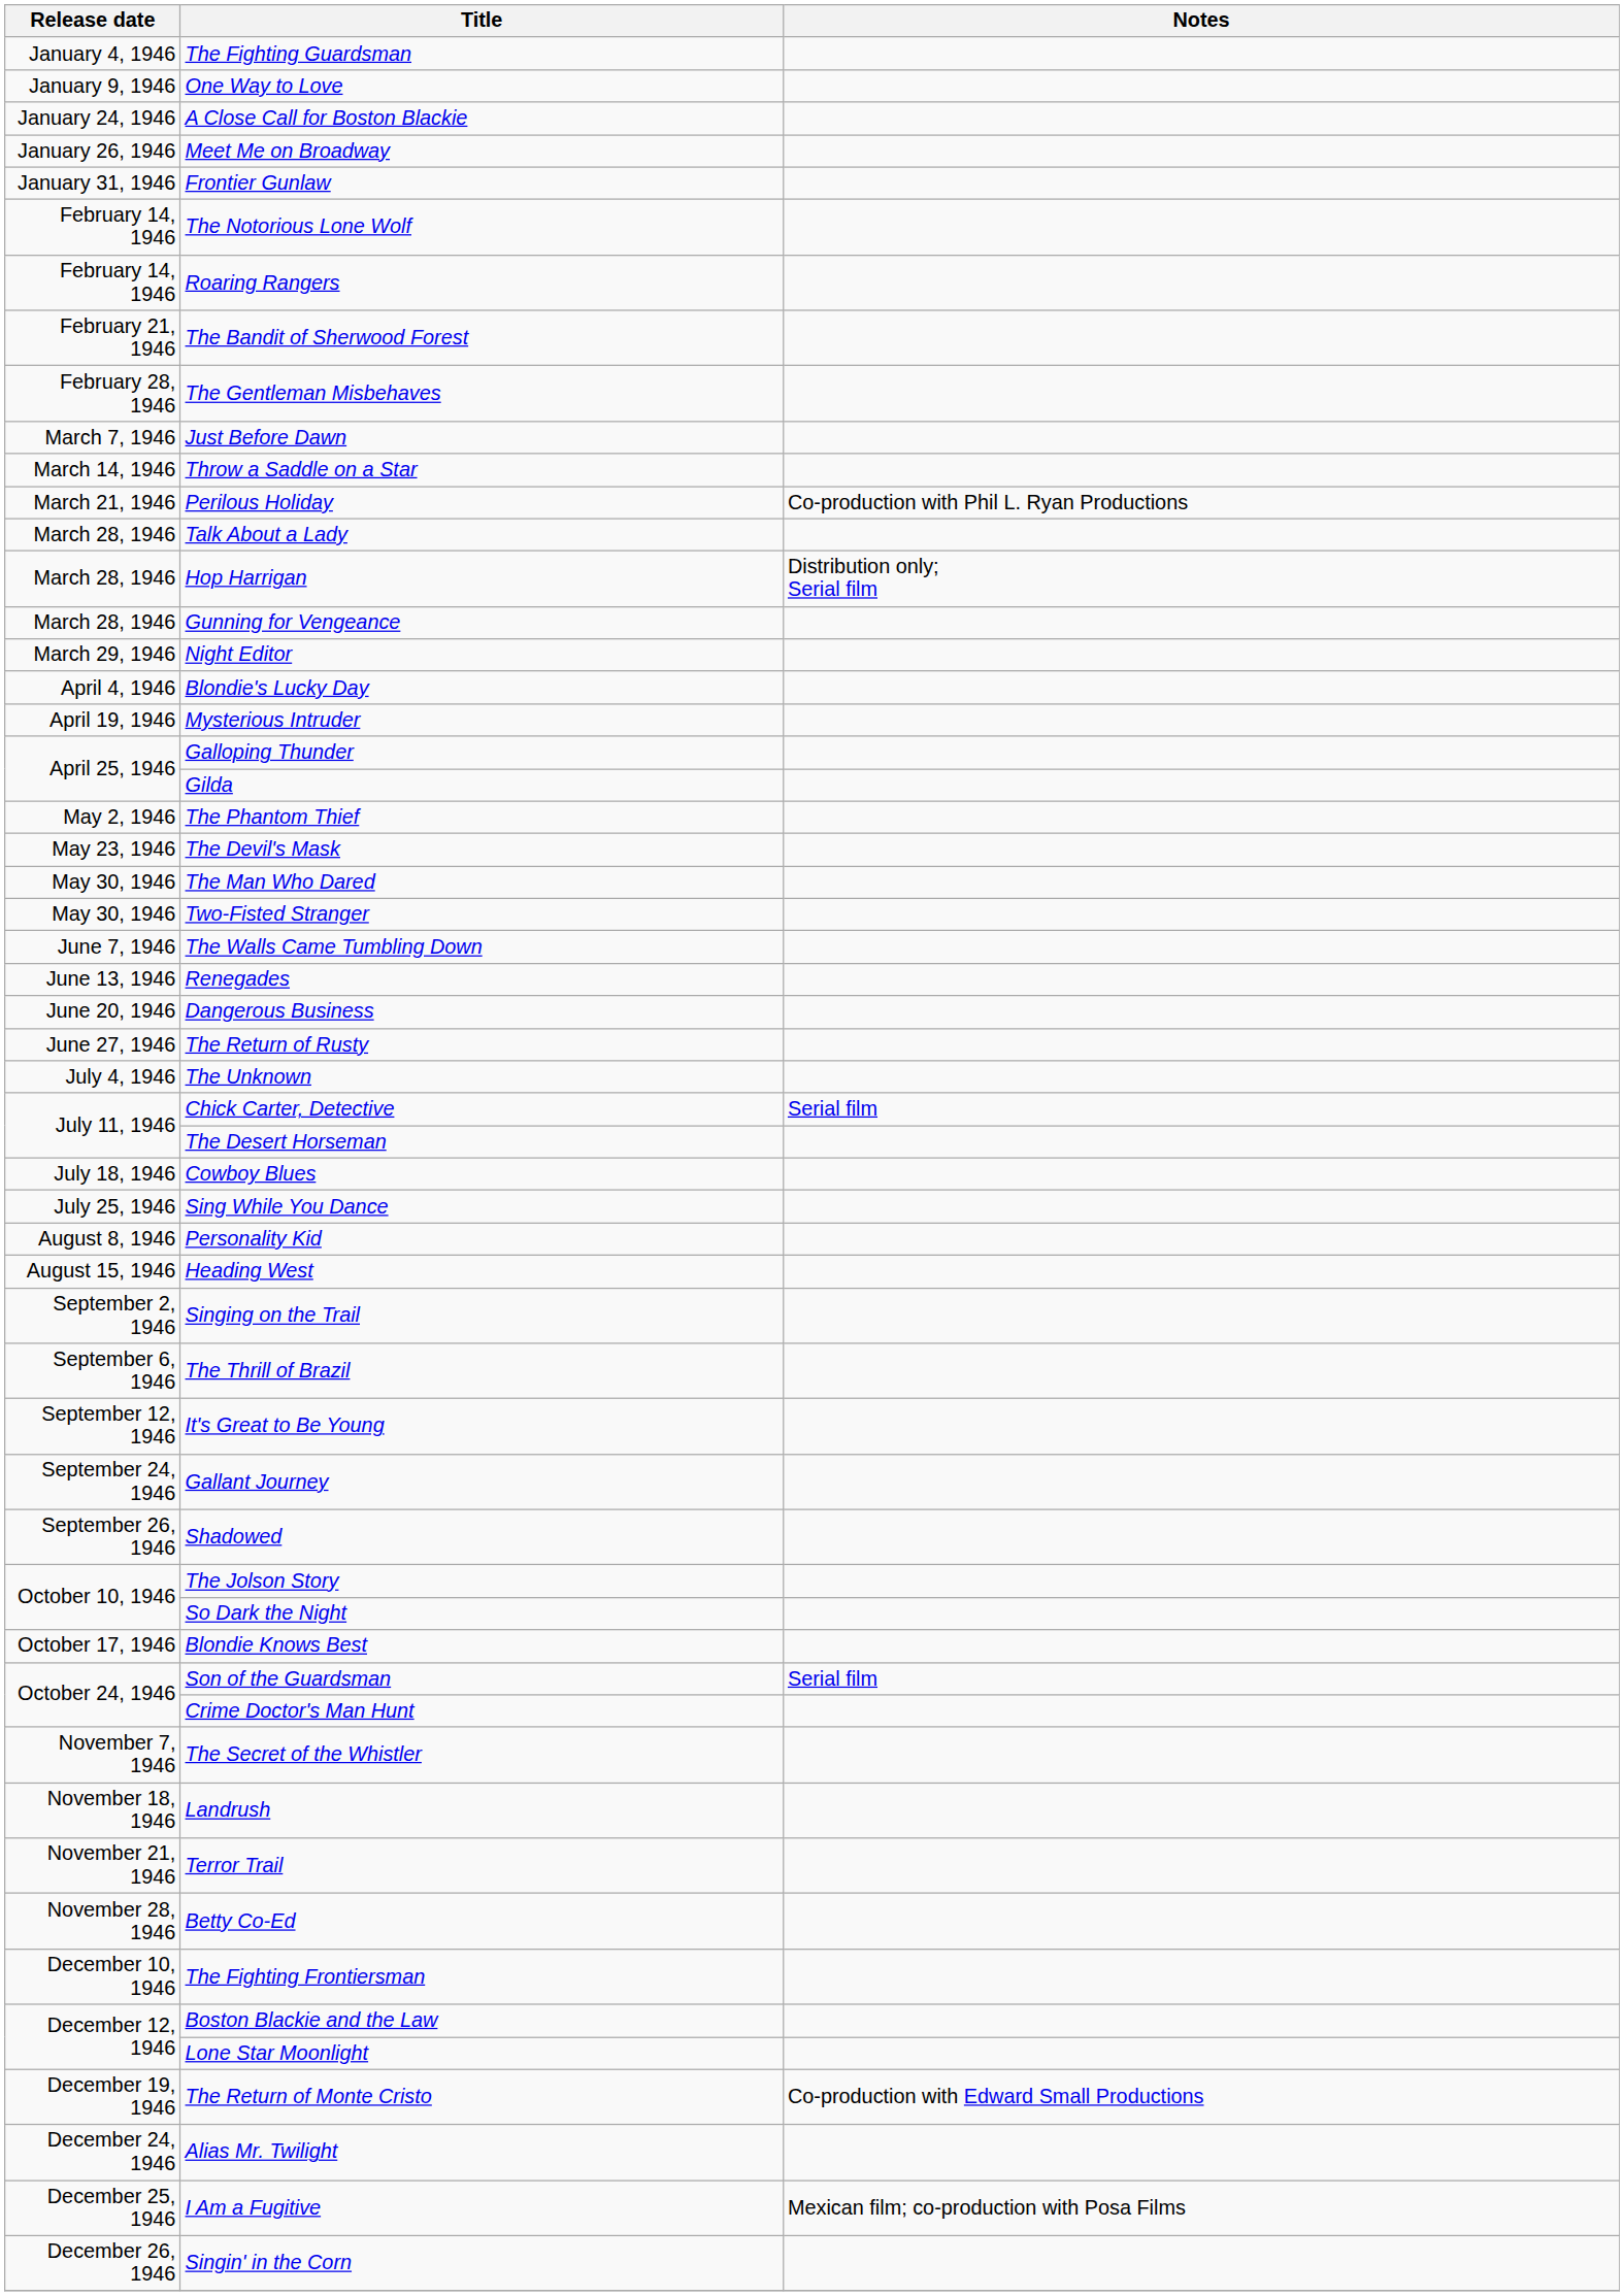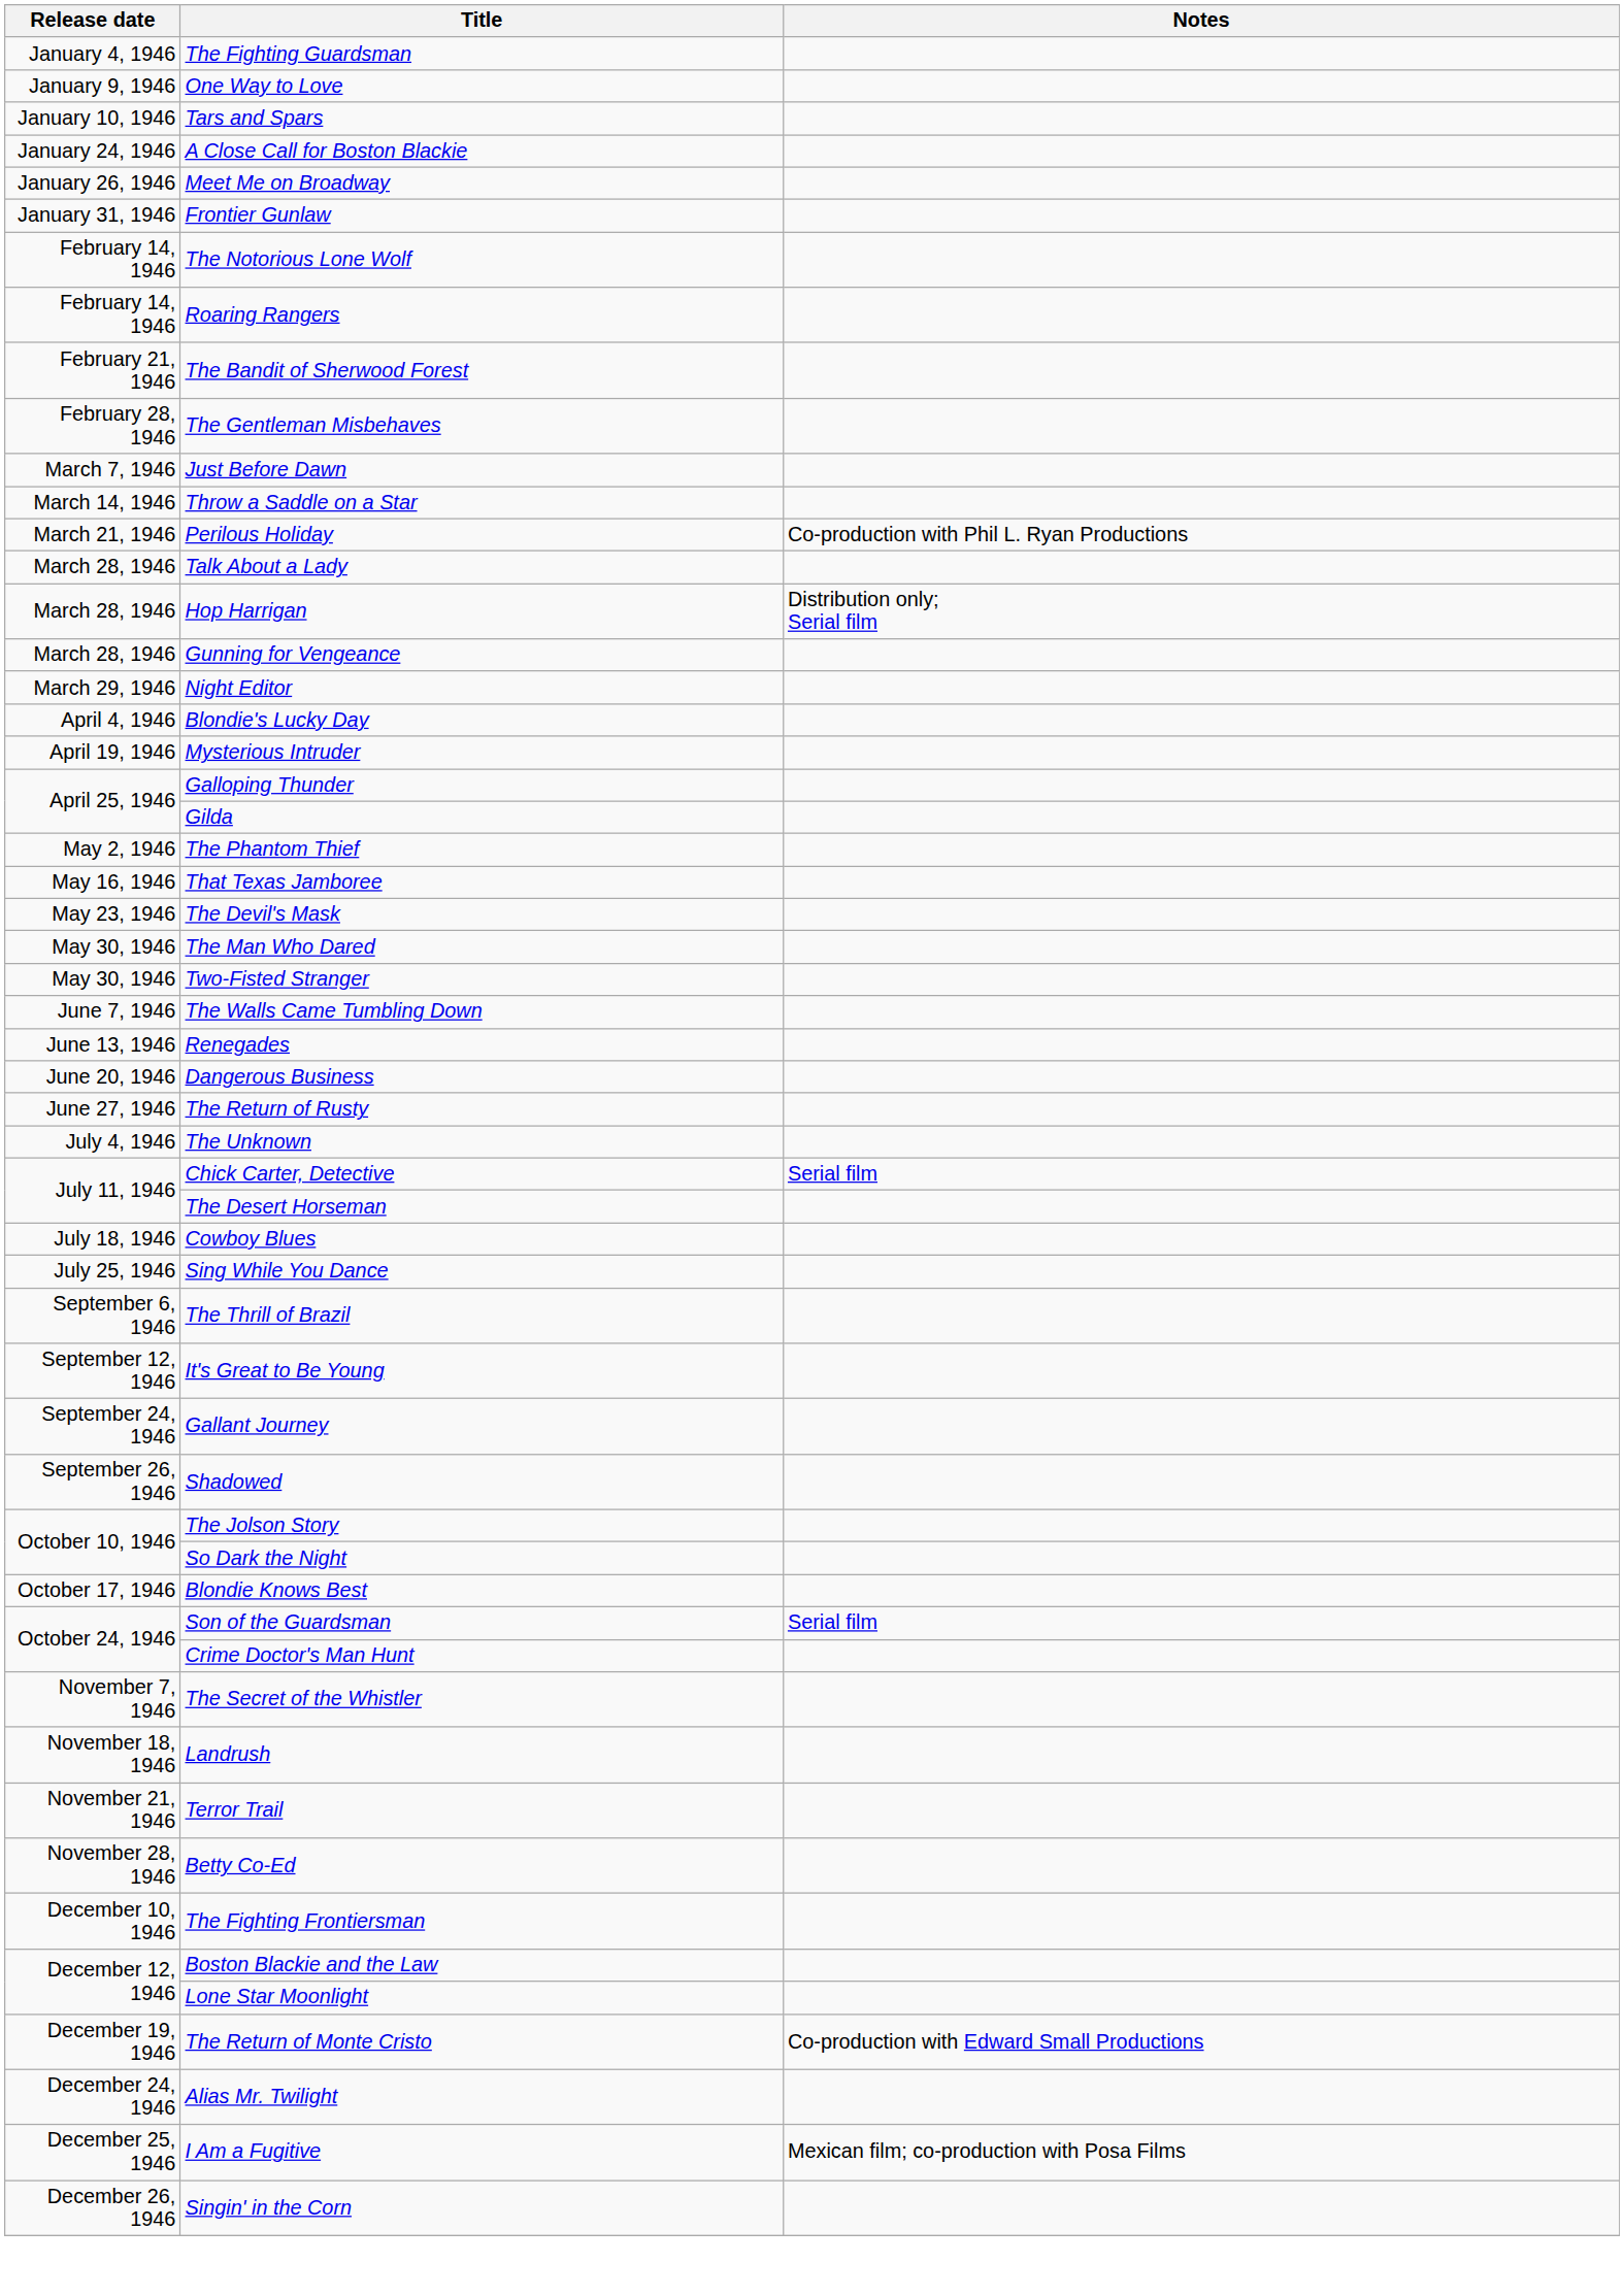 <table class="wikitable sortable" style="width:100%;">
 <tr>
 <th scope="col" style="width:130px;">Release date</th>
 <th>Title</th>
 <th>Notes</th>
 </tr>
 <tr>
 <td style="text-align:right;">January 4, 1946</td>
 <td><em><a href='#'>The Fighting Guardsman</a></em></td>
 <td></td>
 </tr>
 <tr>
 <td style="text-align:right;">January 9, 1946</td>
 <td><em><a href='#'>One Way to Love</a></em></td>
+<td></td>
+</tr>
+<tr>
+<td style="text-align:right;">January 10, 1946</td>
+<td><em><a href='#'>Tars and Spars</a></em></td>
 <td></td>
 </tr>
 <tr>
 <td style="text-align:right;">January 24, 1946</td>
 <td><em><a href='#'>A Close Call for Boston Blackie</a></em></td>
 <td></td>
 </tr>
 <tr>
 <td style="text-align:right;">January 26, 1946</td>
 <td><em><a href='#'>Meet Me on Broadway</a></em></td>
 <td></td>
 </tr>
 <tr>
 <td style="text-align:right;">January 31, 1946</td>
 <td><em><a href='#'>Frontier Gunlaw</a></em></td>
 <td></td>
 </tr>
 <tr>
 <td style="text-align:right;">February 14, 1946</td>
 <td><em><a href='#'>The Notorious Lone Wolf</a></em></td>
 <td></td>
 </tr>
 <tr>
 <td style="text-align:right;">February 14, 1946</td>
 <td><em><a href='#'>Roaring Rangers</a></em></td>
 <td></td>
 </tr>
 <tr>
 <td style="text-align:right;">February 21, 1946</td>
 <td><em><a href='#'>The Bandit of Sherwood Forest</a></em></td>
 <td></td>
 </tr>
 <tr>
 <td style="text-align:right;">February 28, 1946</td>
 <td><em><a href='#'>The Gentleman Misbehaves</a></em></td>
 <td></td>
 </tr>
 <tr>
 <td style="text-align:right;">March 7, 1946</td>
 <td><em><a href='#'>Just Before Dawn</a></em></td>
 <td></td>
 </tr>
 <tr>
 <td style="text-align:right;">March 14, 1946</td>
 <td><em><a href='#'>Throw a Saddle on a Star</a></em></td>
 <td></td>
 </tr>
 <tr>
 <td style="text-align:right;">March 21, 1946</td>
 <td><em><a href='#'>Perilous Holiday</a></em></td>
 <td>Co-production with Phil L. Ryan Productions</td>
 </tr>
 <tr>
 <td style="text-align:right;">March 28, 1946</td>
 <td><em><a href='#'>Talk About a Lady</a></em></td>
 <td></td>
 </tr>
 <tr>
 <td style="text-align:right;">March 28, 1946</td>
 <td><em><a href='#'>Hop Harrigan</a></em></td>
 <td>Distribution only;<br><a href='#'>Serial film</a></td>
 </tr>
 <tr>
 <td style="text-align:right;">March 28, 1946</td>
 <td><em><a href='#'>Gunning for Vengeance</a></em></td>
 <td></td>
 </tr>
 <tr>
 <td style="text-align:right;">March 29, 1946</td>
 <td><em><a href='#'>Night Editor</a></em></td>
 <td></td>
 </tr>
 <tr>
 <td style="text-align:right;">April 4, 1946</td>
 <td><em><a href='#'>Blondie's Lucky Day</a></em></td>
 <td></td>
 </tr>
 <tr>
 <td style="text-align:right;">April 19, 1946</td>
 <td><em><a href='#'>Mysterious Intruder</a></em></td>
 <td></td>
 </tr>
 <tr>
 <td style="text-align:right;" rowspan="2">April 25, 1946</td>
 <td><em><a href='#'>Galloping Thunder</a></em></td>
 <td></td>
 </tr>
 <tr>
 <td><em><a href='#'>Gilda</a></em></td>
 <td></td>
 </tr>
 <tr>
 <td style="text-align:right;">May 2, 1946</td>
 <td><em><a href='#'>The Phantom Thief</a></em></td>
 <td></td>
 </tr>
 <tr>
+<td style="text-align:right;">May 16, 1946</td>
+<td><em><a href='#'>That Texas Jamboree</a></em></td>
+<td></td>
+</tr>
+<tr>
 <td style="text-align:right;">May 23, 1946</td>
 <td><em><a href='#'>The Devil's Mask</a></em></td>
 <td></td>
 </tr>
 <tr>
 <td style="text-align:right;">May 30, 1946</td>
 <td><em><a href='#'>The Man Who Dared</a></em></td>
 <td></td>
 </tr>
 <tr>
 <td style="text-align:right;">May 30, 1946</td>
 <td><em><a href='#'>Two-Fisted Stranger</a></em></td>
 <td></td>
 </tr>
 <tr>
 <td style="text-align:right;">June 7, 1946</td>
 <td><em><a href='#'>The Walls Came Tumbling Down</a></em></td>
 <td></td>
 </tr>
 <tr>
 <td style="text-align:right;">June 13, 1946</td>
 <td><em><a href='#'>Renegades</a></em></td>
 <td></td>
 </tr>
 <tr>
 <td style="text-align:right;">June 20, 1946</td>
 <td><em><a href='#'>Dangerous Business</a></em></td>
 <td></td>
 </tr>
 <tr>
 <td style="text-align:right;">June 27, 1946</td>
 <td><em><a href='#'>The Return of Rusty</a></em></td>
 <td></td>
 </tr>
 <tr>
 <td style="text-align:right;">July 4, 1946</td>
 <td><em><a href='#'>The Unknown</a></em></td>
 <td></td>
 </tr>
 <tr>
 <td style="text-align:right;" rowspan="2">July 11, 1946</td>
 <td><em><a href='#'>Chick Carter, Detective</a></em></td>
 <td><a href='#'>Serial film</a></td>
 </tr>
 <tr>
 <td><em><a href='#'>The Desert Horseman</a></em></td>
 <td></td>
 </tr>
 <tr>
 <td style="text-align:right;">July 18, 1946</td>
 <td><em><a href='#'>Cowboy Blues</a></em></td>
 <td></td>
 </tr>
 <tr>
 <td style="text-align:right;">July 25, 1946</td>
 <td><em><a href='#'>Sing While You Dance</a></em></td>
-<td></td>
-</tr>
-<tr>
-<td style="text-align:right;">August 8, 1946</td>
-<td><em><a href='#'>Personality Kid</a></em></td>
-<td></td>
-</tr>
-<tr>
-<td style="text-align:right;">August 15, 1946</td>
-<td><em><a href='#'>Heading West</a></em></td>
-<td></td>
-</tr>
-<tr>
-<td style="text-align:right;">September 2, 1946</td>
-<td><em><a href='#'>Singing on the Trail</a></em></td>
 <td></td>
 </tr>
 <tr>
 <td style="text-align:right;">September 6, 1946</td>
 <td><em><a href='#'>The Thrill of Brazil</a></em></td>
 <td></td>
 </tr>
 <tr>
 <td style="text-align:right;">September 12, 1946</td>
 <td><em><a href='#'>It's Great to Be Young</a></em></td>
 <td></td>
 </tr>
 <tr>
 <td style="text-align:right;">September 24, 1946</td>
 <td><em><a href='#'>Gallant Journey</a></em></td>
 <td></td>
 </tr>
 <tr>
 <td style="text-align:right;">September 26, 1946</td>
 <td><em><a href='#'>Shadowed</a></em></td>
 <td></td>
 </tr>
 <tr>
 <td style="text-align:right;" rowspan="2">October 10, 1946</td>
 <td><em><a href='#'>The Jolson Story</a></em></td>
 <td></td>
 </tr>
 <tr>
 <td><em><a href='#'>So Dark the Night</a></em></td>
 <td></td>
 </tr>
 <tr>
 <td style="text-align:right;">October 17, 1946</td>
 <td><em><a href='#'>Blondie Knows Best</a></em></td>
 <td></td>
 </tr>
 <tr>
 <td style="text-align:right;" rowspan="2">October 24, 1946</td>
 <td><em><a href='#'>Son of the Guardsman</a></em></td>
 <td><a href='#'>Serial film</a></td>
 </tr>
 <tr>
 <td><em><a href='#'>Crime Doctor's Man Hunt</a></em></td>
 <td></td>
 </tr>
 <tr>
 <td style="text-align:right;">November 7, 1946</td>
 <td><em><a href='#'>The Secret of the Whistler</a></em></td>
 <td></td>
 </tr>
 <tr>
 <td style="text-align:right;">November 18, 1946</td>
 <td><em><a href='#'>Landrush</a></em></td>
 <td></td>
 </tr>
 <tr>
 <td style="text-align:right;">November 21, 1946</td>
 <td><em><a href='#'>Terror Trail</a></em></td>
 <td></td>
 </tr>
 <tr>
 <td style="text-align:right;">November 28, 1946</td>
 <td><em><a href='#'>Betty Co-Ed</a></em></td>
 <td></td>
 </tr>
 <tr>
 <td style="text-align:right;">December 10, 1946</td>
 <td><em><a href='#'>The Fighting Frontiersman</a></em></td>
 <td></td>
 </tr>
 <tr>
 <td style="text-align:right;" rowspan="2">December 12, 1946</td>
 <td><em><a href='#'>Boston Blackie and the Law</a></em></td>
 <td></td>
 </tr>
 <tr>
 <td><em><a href='#'>Lone Star Moonlight</a></em></td>
 <td></td>
 </tr>
 <tr>
 <td style="text-align:right;">December 19, 1946</td>
 <td><em><a href='#'>The Return of Monte Cristo</a></em></td>
 <td>Co-production with <a href='#'>Edward Small Productions</a></td>
 </tr>
 <tr>
 <td style="text-align:right;">December 24, 1946</td>
 <td><em><a href='#'>Alias Mr. Twilight</a></em></td>
 <td></td>
 </tr>
 <tr>
 <td style="text-align:right;">December 25, 1946</td>
 <td><em><a href='#'>I Am a Fugitive</a></em></td>
 <td>Mexican film; co-production with Posa Films</td>
 </tr>
 <tr>
 <td style="text-align:right;">December 26, 1946</td>
 <td><em><a href='#'>Singin' in the Corn</a></em></td>
 <td></td>
 </tr>
 <tr>
 </tr>
 </table>
